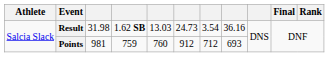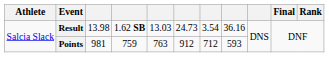 <table class="wikitable" style="font-size:90%">
 <tr>
 <th>Athlete</th>
 <th>Event</th>
 <th></th>
 <th></th>
 <th></th>
 <th></th>
 <th></th>
 <th></th>
 <th></th>
 <th>Final</th>
 <th>Rank</th>
 </tr>
 <tr style=text-align:center>
 <td rowspan=2 style=text-align:left><a href='#'>Salcia Slack</a></td>
 <th style="font-size:95%">Result</th>
-<td>31.98</td>
+<td>13.98</td>
 <td>1.62 <strong>SB</strong></td>
 <td>13.03</td>
 <td>24.73</td>
 <td>3.54</td>
 <td>36.16</td>
 <td rowspan=2>DNS</td>
 <td rowspan=2 colspan=2>DNF</td>
 </tr>
 <tr style=text-align:center>
 <th style="font-size:95%">Points</th>
 <td>981</td>
 <td>759</td>
-<td>760</td>
+<td>763</td>
 <td>912</td>
 <td>712</td>
-<td>693</td>
+<td>593</td>
 </tr>
 </table>
